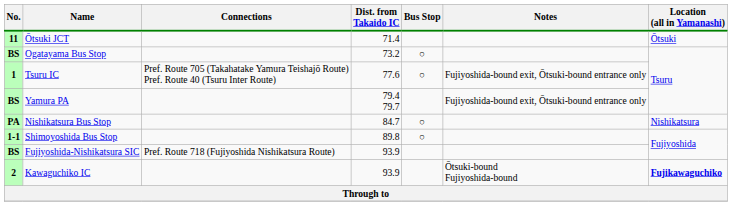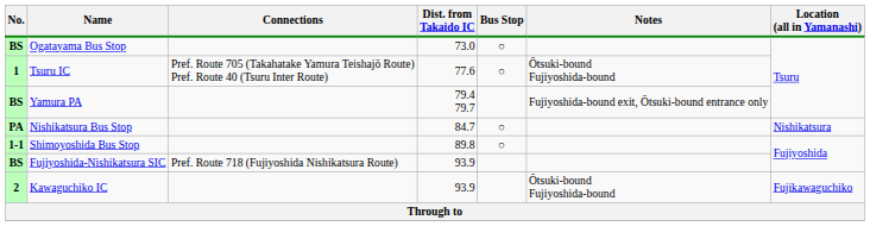 <table class="wikitable">
 <tr>
 <th style="border-bottom:3px solid green;">No.</th>
 <th style="border-bottom:3px solid green;">Name</th>
 <th style="border-bottom:3px solid green;">Connections</th>
 <th style="border-bottom:3px solid green;">Dist. from<br><a href='#'>Takaido IC</a></th>
 <th style="border-bottom:3px solid green;">Bus Stop</th>
 <th style="border-bottom:3px solid green;">Notes</th>
 <th style="border-bottom:3px solid green;">Location<br>(all in <a href='#'>Yamanashi</a>)</th>
 </tr>
 <tr>
-<th style="background-color:#BFB;">11</th>
-<td><a href='#'>Ōtsuki JCT</a></td>
-<td></td>
-<td style="text-align:right;">71.4</td>
-<td style="text-align:center;"></td>
-<td></td>
-<td><a href='#'>Ōtsuki</a></td>
-</tr>
-<tr>
 <th style="background-color:#BFB;">BS</th>
 <td><a href='#'>Ogatayama Bus Stop</a></td>
 <td style="text-align:center;"></td>
-<td style="text-align:right;">73.2</td>
+<td style="text-align:right;">73.0</td>
 <td style="text-align:center;">○</td>
 <td></td>
 <td rowspan="3"><a href='#'>Tsuru</a></td>
 </tr>
 <tr>
 <th style="background-color:#BFB;">1</th>
 <td><a href='#'>Tsuru IC</a></td>
 <td>Pref. Route 705 (Takahatake Yamura Teishajō Route)<br>Pref. Route 40 (Tsuru Inter Route)</td>
 <td style="text-align:right;">77.6</td>
 <td style="text-align:center;">○</td>
-<td>Fujiyoshida-bound exit, Ōtsuki-bound entrance only</td>
+<td>Ōtsuki-bound<br>Fujiyoshida-bound</td>
 </tr>
 <tr>
 <th style="background-color:#BFB;">BS</th>
 <td><a href='#'>Yamura PA</a></td>
 <td style="text-align:center;"></td>
 <td style="text-align:right;">79.4<br>79.7</td>
 <td style="text-align:center;"></td>
 <td>Fujiyoshida-bound exit, Ōtsuki-bound entrance only</td>
 </tr>
 <tr>
 <th style="background-color:#BFB;">PA</th>
 <td><a href='#'>Nishikatsura Bus Stop</a></td>
 <td style="text-align:center;"></td>
 <td style="text-align:right;">84.7</td>
 <td style="text-align:center;">○</td>
 <td></td>
 <td><a href='#'>Nishikatsura</a></td>
 </tr>
 <tr>
 <th style="background-color:#BFB;">1-1</th>
 <td><a href='#'>Shimoyoshida Bus Stop</a></td>
 <td style="text-align:center;"></td>
 <td style="text-align:right;">89.8</td>
 <td style="text-align:center;">○</td>
 <td></td>
 <td rowspan="2"><a href='#'>Fujiyoshida</a></td>
 </tr>
 <tr>
 <th style="background-color:#BFB;">BS</th>
 <td><a href='#'>Fujiyoshida-Nishikatsura SIC</a></td>
 <td>Pref. Route 718 (Fujiyoshida Nishikatsura Route)</td>
 <td style="text-align:right;">93.9</td>
 <td style="text-align:center;"></td>
 <td></td>
 </tr>
 <tr>
 <th style="background-color:#BFB;">2</th>
 <td><a href='#'>Kawaguchiko IC</a></td>
 <td></td>
 <td style="text-align:right;">93.9</td>
 <td style="text-align:center;"></td>
 <td>Ōtsuki-bound<br>Fujiyoshida-bound</td>
-<td><strong><a href='#'>Fujikawaguchiko</a></strong></td>
+<td><a href='#'>Fujikawaguchiko</a></td>
 </tr>
 <tr>
 <th colspan="7">Through to </th>
 </tr>
 <tr>
 </tr>
 </table>
